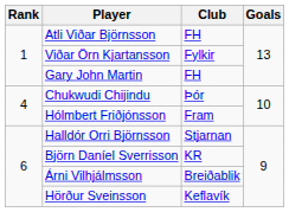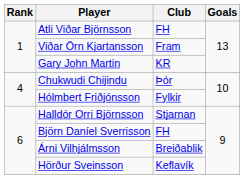 <table class="wikitable" style="text-align:center;">
 <tr>
 <th>Rank</th>
 <th>Player</th>
 <th>Club</th>
 <th>Goals</th>
 </tr>
 <tr>
 <td rowspan=3>1</td>
 <td align="left"> <a href='#'>Atli Viðar Björnsson</a></td>
 <td align="left"><a href='#'>FH</a></td>
 <td rowspan=3>13</td>
 </tr>
 <tr>
 <td align="left"> <a href='#'>Viðar Örn Kjartansson</a></td>
-<td align="left"><a href='#'>Fylkir</a></td>
+<td align="left"><a href='#'>Fram</a></td>
 </tr>
 <tr>
 <td align="left"> <a href='#'>Gary John Martin</a></td>
-<td align="left"><a href='#'>FH</a></td>
+<td align="left"><a href='#'>KR</a></td>
 </tr>
 <tr>
 <td rowspan=2>4</td>
 <td align="left"> <a href='#'>Chukwudi Chijindu</a></td>
 <td align="left"><a href='#'>Þór</a></td>
 <td rowspan=2>10</td>
 </tr>
 <tr>
 <td align="left"> <a href='#'>Hólmbert Friðjónsson</a></td>
-<td align="left"><a href='#'>Fram</a></td>
+<td align="left"><a href='#'>Fylkir</a></td>
 </tr>
 <tr>
 <td rowspan=5>6</td>
 <td align="left"> <a href='#'>Halldór Orri Björnsson</a></td>
 <td align="left"><a href='#'>Stjarnan</a></td>
 <td rowspan=5>9</td>
 </tr>
 <tr>
 <td align="left"> <a href='#'>Björn Daníel Sverrisson</a></td>
-<td align="left"><a href='#'>KR</a></td>
+<td align="left"><a href='#'>FH</a></td>
 </tr>
 <tr>
 <td align="left"> <a href='#'>Árni Vilhjálmsson</a></td>
 <td align="left"><a href='#'>Breiðablik</a></td>
 </tr>
 <tr>
 <td align="left"> <a href='#'>Hörður Sveinsson</a></td>
 <td align="left"><a href='#'>Keflavík</a></td>
 </tr>
 </table>
